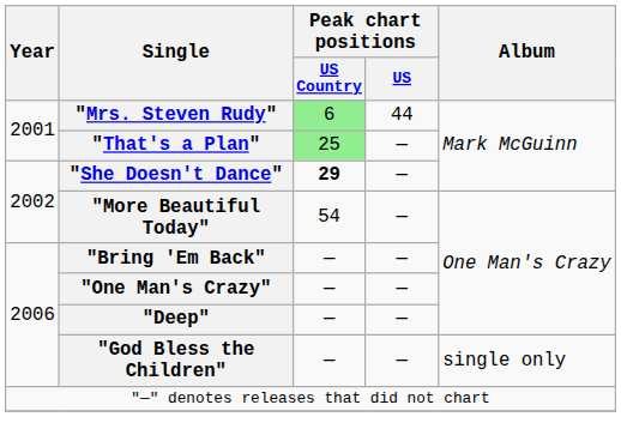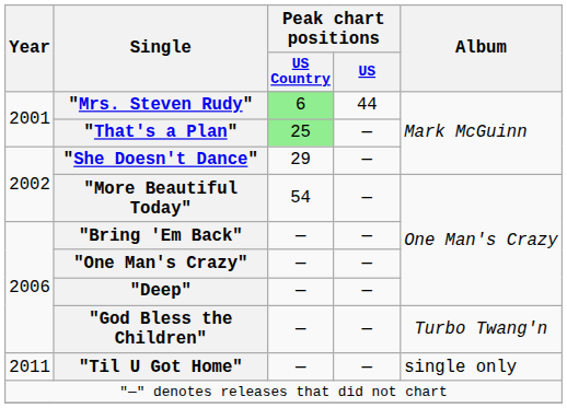 <table class="wikitable plainrowheaders" style="text-align:center;">
 <tr>
 <th rowspan="2">Year</th>
 <th rowspan="2" style="width:12em;">Single</th>
 <th colspan="2">Peak chart<br>positions</th>
 <th rowspan="2">Album</th>
 </tr>
 <tr style="font-size:smaller;">
 <th width="45"><a href='#'>US Country</a></th>
 <th width="45"><a href='#'>US</a></th>
 </tr>
 <tr>
 <td rowspan="2">2001</td>
 <th scope="row">"<a href='#'>Mrs. Steven Rudy</a>"</th>
 <td style="background: lightgreen;">6</td>
 <td>44</td>
 <td align="left" rowspan="3"><em>Mark McGuinn</em></td>
 </tr>
 <tr>
 <th scope="row">"<a href='#'>That's a Plan</a>"</th>
 <td style="background: lightgreen;">25</td>
 <td>—</td>
 </tr>
 <tr>
 <td rowspan="2">2002</td>
 <th scope="row">"<a href='#'>She Doesn't Dance</a>"</th>
-<td><strong>29</strong></td>
+<td>29</td>
 <td>—</td>
 </tr>
 <tr>
 <th scope="row">"More Beautiful Today"</th>
 <td>54</td>
 <td>—</td>
 <td align="left" rowspan="4"><em>One Man's Crazy</em></td>
 </tr>
 <tr>
 <td rowspan="4">2006</td>
 <th scope="row">"Bring 'Em Back"</th>
 <td>—</td>
 <td>—</td>
 </tr>
 <tr>
 <th scope="row">"One Man's Crazy"</th>
 <td>—</td>
 <td>—</td>
 </tr>
 <tr>
 <th scope="row">"Deep"</th>
 <td>—</td>
 <td>—</td>
 </tr>
 <tr>
 <th scope="row">"God Bless the Children" </th>
 <td>—</td>
 <td>—</td>
+<td><em>Turbo Twang'n</em></td>
+</tr>
+<tr>
+<td>2011</td>
+<th scope="row">"Til U Got Home"</th>
+<td>—</td>
+<td>—</td>
 <td align="left">single only</td>
 </tr>
 <tr>
 <td colspan="5" style="font-size:8pt">"—" denotes releases that did not chart</td>
 </tr>
 <tr>
 </tr>
 </table>
